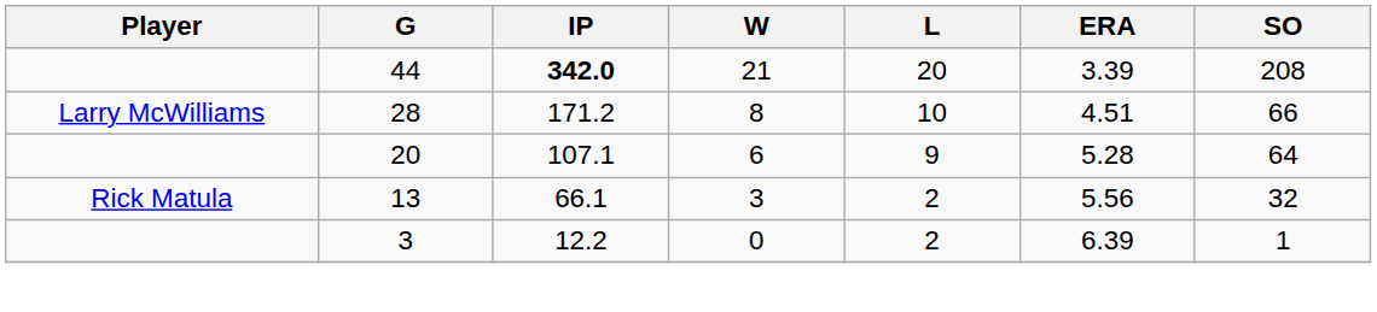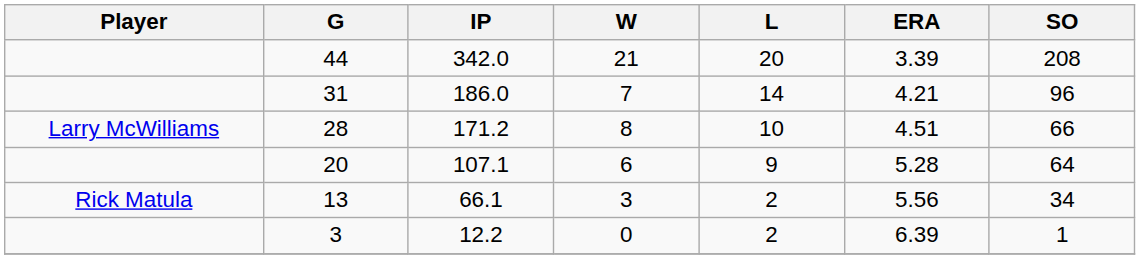 <table class="wikitable sortable">
 <tr>
 <th bgcolor="#DDDDFF" width="16%">Player</th>
 <th bgcolor="#DDDDFF" width="9%">G</th>
 <th bgcolor="#DDDDFF" width="9%">IP</th>
 <th bgcolor="#DDDDFF" width="9%">W</th>
 <th bgcolor="#DDDDFF" width="9%">L</th>
 <th bgcolor="#DDDDFF" width="9%">ERA</th>
 <th bgcolor="#DDDDFF" width="9%">SO</th>
 </tr>
 <tr align="center">
 <td></td>
 <td>44</td>
-<td><strong>342.0</strong></td>
+<td>342.0</td>
 <td>21</td>
 <td>20</td>
 <td>3.39</td>
 <td>208</td>
+</tr>
+<tr align="center">
+<td></td>
+<td>31</td>
+<td>186.0</td>
+<td>7</td>
+<td>14</td>
+<td>4.21</td>
+<td>96</td>
 </tr>
 <tr align="center">
 <td><a href='#'>Larry McWilliams</a></td>
 <td>28</td>
 <td>171.2</td>
 <td>8</td>
 <td>10</td>
 <td>4.51</td>
 <td>66</td>
 </tr>
 <tr align=center>
 <td></td>
 <td>20</td>
 <td>107.1</td>
 <td>6</td>
 <td>9</td>
 <td>5.28</td>
 <td>64</td>
 </tr>
 <tr align="center">
 <td><a href='#'>Rick Matula</a></td>
 <td>13</td>
 <td>66.1</td>
 <td>3</td>
 <td>2</td>
 <td>5.56</td>
-<td>32</td>
+<td>34</td>
 </tr>
 <tr align=center>
 <td></td>
 <td>3</td>
 <td>12.2</td>
 <td>0</td>
 <td>2</td>
 <td>6.39</td>
 <td>1</td>
 </tr>
 <tr align="center">
 </tr>
 </table>
